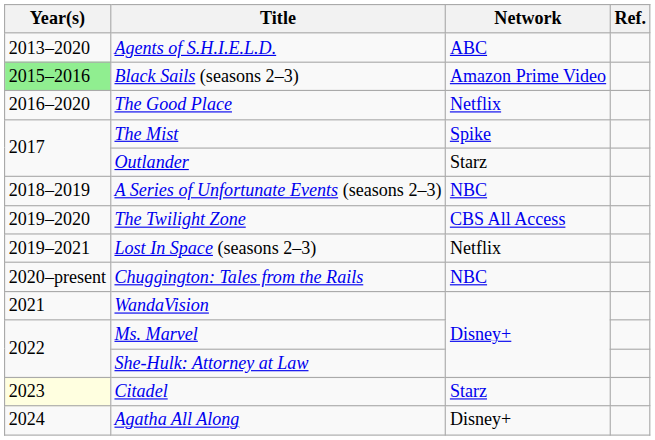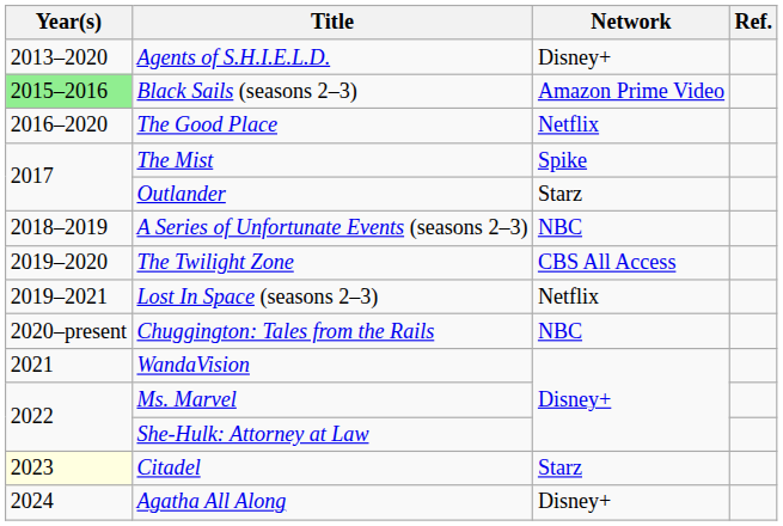 <table class="wikitable">
 <tr>
 <th>Year(s)</th>
 <th>Title</th>
 <th>Network</th>
 <th>Ref.</th>
 </tr>
 <tr>
 <td>2013–2020</td>
 <td><em><a href='#'>Agents of S.H.I.E.L.D.</a></em></td>
-<td><a href='#'>ABC</a></td>
+<td>Disney+</td>
 <td></td>
 </tr>
 <tr>
 <td style="background: lightgreen;">2015–2016</td>
 <td><em><a href='#'>Black Sails</a></em> (seasons 2–3)</td>
 <td><a href='#'>Amazon Prime Video</a></td>
 <td></td>
 </tr>
 <tr>
 <td>2016–2020</td>
 <td><em><a href='#'>The Good Place</a></em></td>
 <td><a href='#'>Netflix</a></td>
 <td></td>
 </tr>
 <tr>
 <td rowspan="2">2017</td>
 <td><em><a href='#'>The Mist</a></em></td>
 <td><a href='#'>Spike</a></td>
 <td></td>
 </tr>
 <tr>
 <td><em><a href='#'>Outlander</a></em></td>
 <td>Starz</td>
 <td></td>
 </tr>
 <tr>
 <td>2018–2019</td>
 <td><em><a href='#'>A Series of Unfortunate Events</a></em> (seasons 2–3)</td>
 <td><a href='#'>NBC</a></td>
 <td></td>
 </tr>
 <tr>
 <td>2019–2020</td>
 <td><em><a href='#'>The Twilight Zone</a></em></td>
 <td><a href='#'>CBS All Access</a></td>
 <td></td>
 </tr>
 <tr>
 <td>2019–2021</td>
 <td><em><a href='#'>Lost In Space</a></em> (seasons 2–3)</td>
 <td>Netflix</td>
 <td></td>
 </tr>
 <tr>
 <td>2020–present</td>
 <td><em><a href='#'>Chuggington: Tales from the Rails</a></em></td>
 <td><a href='#'>NBC</a></td>
 <td></td>
 </tr>
 <tr>
 <td>2021</td>
 <td><em><a href='#'>WandaVision</a></em></td>
 <td rowspan="3"><a href='#'>Disney+</a></td>
 <td></td>
 </tr>
 <tr>
 <td rowspan="2">2022</td>
 <td><em><a href='#'>Ms. Marvel</a></em></td>
 <td></td>
 </tr>
 <tr>
 <td><em><a href='#'>She-Hulk: Attorney at Law</a></em></td>
 <td></td>
 </tr>
 <tr>
 <td style="background: lightyellow;">2023</td>
 <td><em><a href='#'>Citadel</a></em></td>
 <td><a href='#'>Starz</a></td>
 <td></td>
 </tr>
 <tr>
 <td>2024</td>
 <td><em><a href='#'>Agatha All Along</a></em></td>
 <td>Disney+</td>
 <td></td>
 </tr>
 </table>
